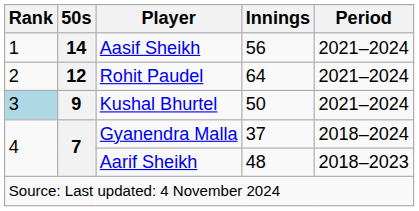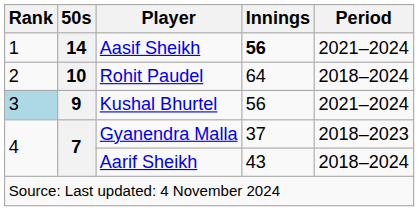 <table class="wikitable">
 <tr>
 <th>Rank</th>
 <th>50s</th>
 <th>Player</th>
 <th>Innings</th>
 <th>Period</th>
 </tr>
 <tr>
 <td>1</td>
 <th>14</th>
 <td><a href='#'>Aasif Sheikh</a></td>
-<td>56</td>
+<td><strong>56</strong></td>
 <td>2021–2024</td>
 </tr>
 <tr>
 <td>2</td>
-<th>12</th>
+<th>10</th>
 <td><a href='#'>Rohit Paudel</a></td>
 <td>64</td>
-<td>2021–2024</td>
+<td>2018–2024</td>
 </tr>
 <tr>
 <td style="background: lightblue;">3</td>
 <th>9</th>
 <td><a href='#'>Kushal Bhurtel</a></td>
-<td>50</td>
+<td>56</td>
 <td>2021–2024</td>
 </tr>
 <tr>
 <td rowspan="2">4</td>
 <th rowspan="2">7</th>
 <td><a href='#'>Gyanendra Malla</a></td>
 <td>37</td>
-<td>2018–2024</td>
+<td>2018–2023</td>
 </tr>
 <tr>
 <td><a href='#'>Aarif Sheikh</a></td>
-<td>48</td>
-<td>2018–2023</td>
+<td>43</td>
+<td>2018–2024</td>
 </tr>
 <tr>
 <td colspan="5" style="text-align:left;"><small>Source:  Last updated: 4 November 2024</small></td>
 </tr>
 </table>
